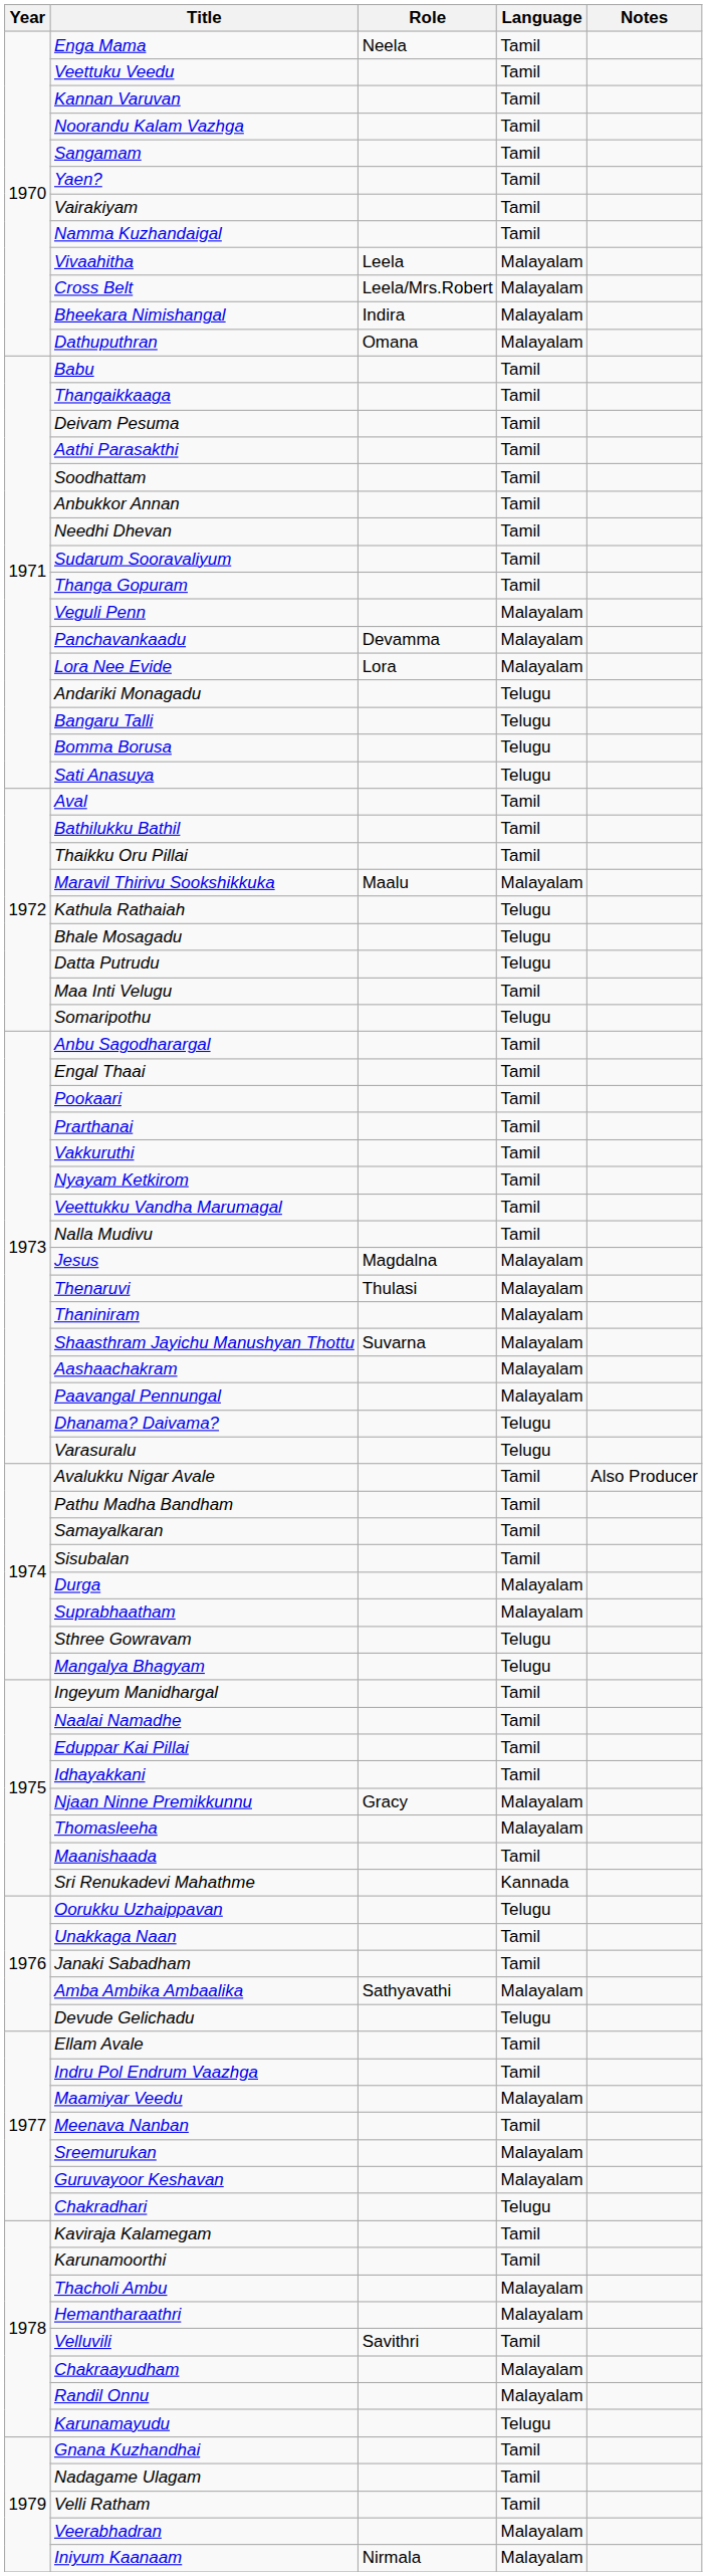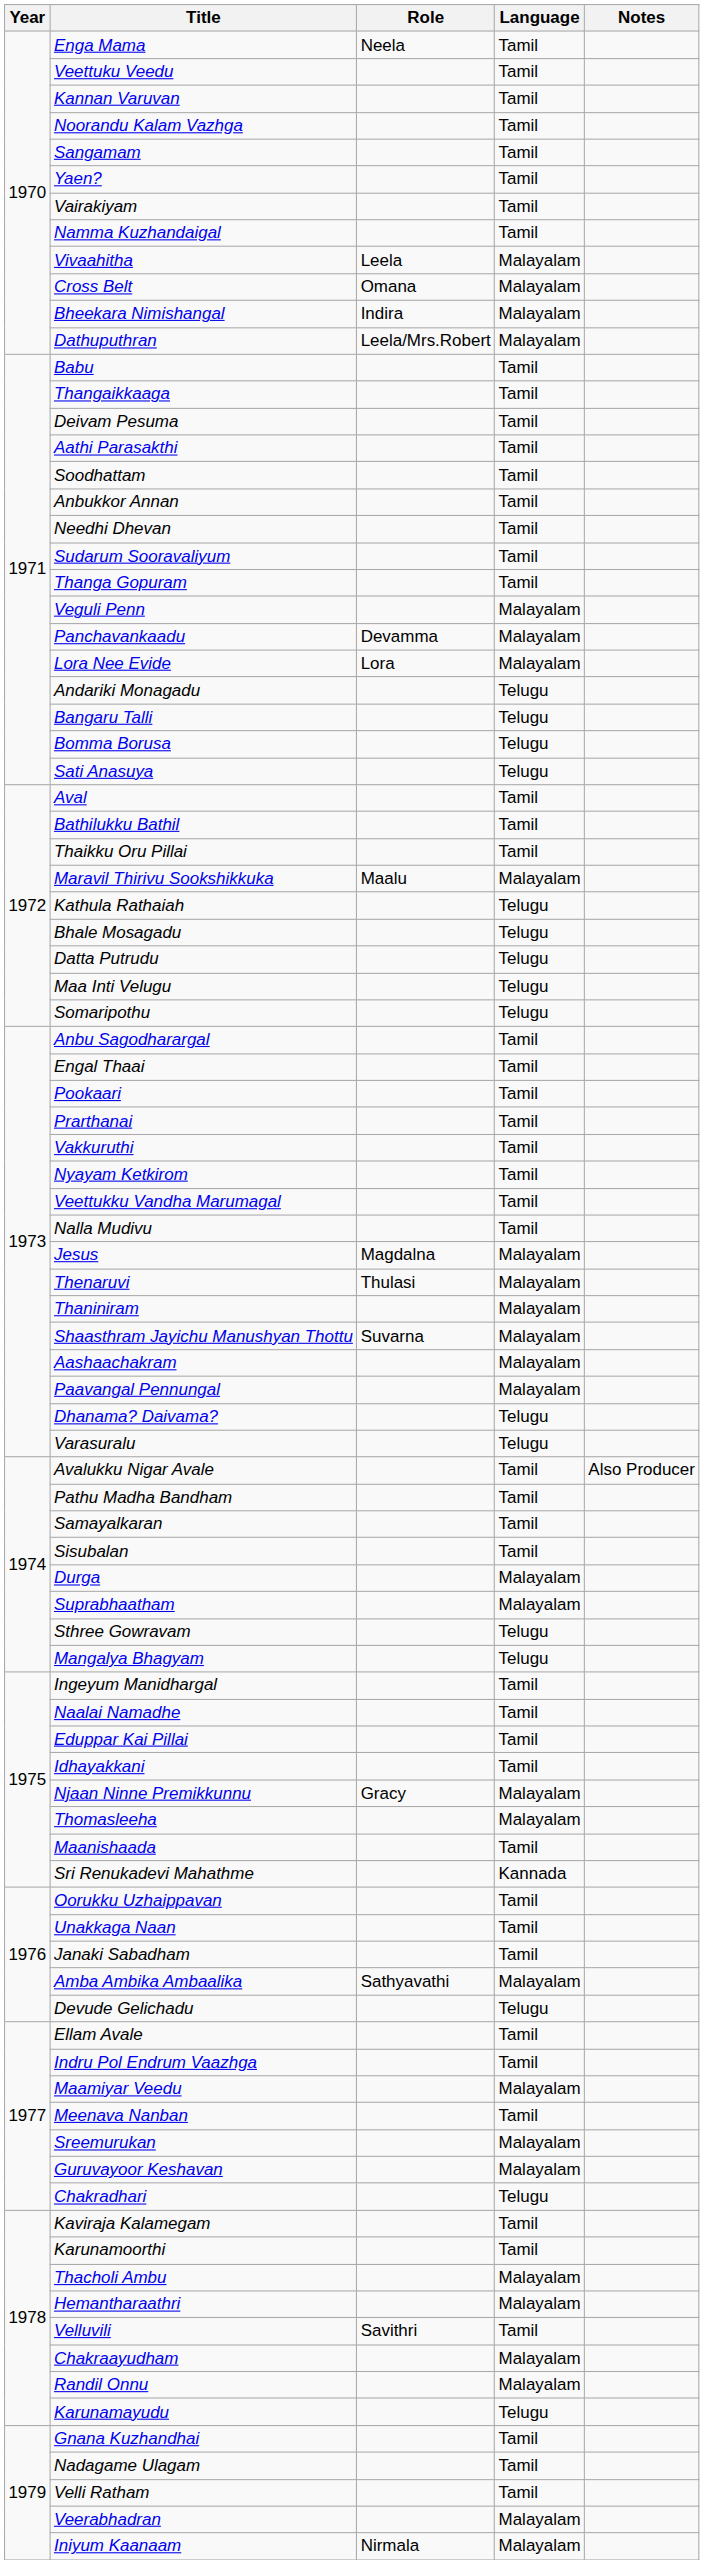 <table class="wikitable sortable">
 <tr>
 <th>Year</th>
 <th>Title</th>
 <th>Role</th>
 <th>Language</th>
 <th>Notes</th>
 </tr>
 <tr>
 <td rowspan="12">1970</td>
 <td><em><a href='#'>Enga Mama</a></em></td>
 <td>Neela</td>
 <td>Tamil</td>
 <td></td>
 </tr>
 <tr>
 <td><em><a href='#'>Veettuku Veedu</a></em></td>
 <td></td>
 <td>Tamil</td>
 <td></td>
 </tr>
 <tr>
 <td><em><a href='#'>Kannan Varuvan</a></em></td>
 <td></td>
 <td>Tamil</td>
 <td></td>
 </tr>
 <tr>
 <td><em><a href='#'>Noorandu Kalam Vazhga</a></em></td>
 <td></td>
 <td>Tamil</td>
 <td></td>
 </tr>
 <tr>
 <td><em><a href='#'>Sangamam</a></em></td>
 <td></td>
 <td>Tamil</td>
 <td></td>
 </tr>
 <tr>
 <td><em><a href='#'>Yaen?</a></em></td>
 <td></td>
 <td>Tamil</td>
 <td></td>
 </tr>
 <tr>
 <td><em>Vairakiyam</em></td>
 <td></td>
 <td>Tamil</td>
 <td></td>
 </tr>
 <tr>
 <td><em><a href='#'>Namma Kuzhandaigal</a></em></td>
 <td></td>
 <td>Tamil</td>
 <td></td>
 </tr>
 <tr>
 <td><em><a href='#'>Vivaahitha</a></em></td>
 <td>Leela</td>
 <td>Malayalam</td>
 <td></td>
 </tr>
 <tr>
 <td><em><a href='#'>Cross Belt</a></em></td>
-<td>Leela/Mrs.Robert</td>
+<td>Omana</td>
 <td>Malayalam</td>
 <td></td>
 </tr>
 <tr>
 <td><em><a href='#'>Bheekara Nimishangal</a></em></td>
 <td>Indira</td>
 <td>Malayalam</td>
 <td></td>
 </tr>
 <tr>
 <td><em><a href='#'>Dathuputhran </a></em></td>
-<td>Omana</td>
+<td>Leela/Mrs.Robert</td>
 <td>Malayalam</td>
 <td></td>
 </tr>
 <tr>
 <td rowspan="16">1971</td>
 <td><em><a href='#'>Babu</a></em></td>
 <td></td>
 <td>Tamil</td>
 <td></td>
 </tr>
 <tr>
 <td><em><a href='#'>Thangaikkaaga</a></em></td>
 <td></td>
 <td>Tamil</td>
 <td></td>
 </tr>
 <tr>
 <td><em>Deivam Pesuma</em></td>
 <td></td>
 <td>Tamil</td>
 <td></td>
 </tr>
 <tr>
 <td><em><a href='#'>Aathi Parasakthi</a></em></td>
 <td></td>
 <td>Tamil</td>
 <td></td>
 </tr>
 <tr>
 <td><em>Soodhattam</em></td>
 <td></td>
 <td>Tamil</td>
 <td></td>
 </tr>
 <tr>
 <td><em>Anbukkor Annan</em></td>
 <td></td>
 <td>Tamil</td>
 <td></td>
 </tr>
 <tr>
 <td><em>Needhi Dhevan</em></td>
 <td></td>
 <td>Tamil</td>
 <td></td>
 </tr>
 <tr>
 <td><em><a href='#'>Sudarum Sooravaliyum</a></em></td>
 <td></td>
 <td>Tamil</td>
 <td></td>
 </tr>
 <tr>
 <td><em><a href='#'>Thanga Gopuram</a></em></td>
 <td></td>
 <td>Tamil</td>
 <td></td>
 </tr>
 <tr>
 <td><em><a href='#'>Veguli Penn</a></em></td>
 <td></td>
 <td>Malayalam</td>
 <td></td>
 </tr>
 <tr>
 <td><em><a href='#'>Panchavankaadu</a></em></td>
 <td>Devamma</td>
 <td>Malayalam</td>
 <td></td>
 </tr>
 <tr>
 <td><em><a href='#'>Lora Nee Evide</a></em></td>
 <td>Lora</td>
 <td>Malayalam</td>
 <td></td>
 </tr>
 <tr>
 <td><em>Andariki Monagadu</em></td>
 <td></td>
 <td>Telugu</td>
 <td></td>
 </tr>
 <tr>
 <td><em><a href='#'>Bangaru Talli</a></em></td>
 <td></td>
 <td>Telugu</td>
 <td></td>
 </tr>
 <tr>
 <td><em><a href='#'>Bomma Borusa</a></em></td>
 <td></td>
 <td>Telugu</td>
 <td></td>
 </tr>
 <tr>
 <td><em><a href='#'>Sati Anasuya</a></em></td>
 <td></td>
 <td>Telugu</td>
 <td></td>
 </tr>
 <tr>
 <td rowspan="9">1972</td>
 <td><em><a href='#'>Aval</a></em></td>
 <td></td>
 <td>Tamil</td>
 <td></td>
 </tr>
 <tr>
 <td><em><a href='#'>Bathilukku Bathil</a></em></td>
 <td></td>
 <td>Tamil</td>
 <td></td>
 </tr>
 <tr>
 <td><em>Thaikku Oru Pillai</em></td>
 <td></td>
 <td>Tamil</td>
 <td></td>
 </tr>
 <tr>
 <td><em><a href='#'>Maravil Thirivu Sookshikkuka</a></em></td>
 <td>Maalu</td>
 <td>Malayalam</td>
 <td></td>
 </tr>
 <tr>
 <td><em>Kathula Rathaiah</em></td>
 <td></td>
 <td>Telugu</td>
 <td></td>
 </tr>
 <tr>
 <td><em>Bhale Mosagadu</em></td>
 <td></td>
 <td>Telugu</td>
 <td></td>
 </tr>
 <tr>
 <td><em>Datta Putrudu</em></td>
 <td></td>
 <td>Telugu</td>
 <td></td>
 </tr>
 <tr>
 <td><em>Maa Inti Velugu</em></td>
 <td></td>
-<td>Tamil</td>
+<td>Telugu</td>
 <td></td>
 </tr>
 <tr>
 <td><em>Somaripothu</em></td>
 <td></td>
 <td>Telugu</td>
 <td></td>
 </tr>
 <tr>
 <td rowspan="16">1973</td>
 <td><em><a href='#'>Anbu Sagodharargal</a></em></td>
 <td></td>
 <td>Tamil</td>
 <td></td>
 </tr>
 <tr>
 <td><em>Engal Thaai</em></td>
 <td></td>
 <td>Tamil</td>
 <td></td>
 </tr>
 <tr>
 <td><em><a href='#'>Pookaari</a></em></td>
 <td></td>
 <td>Tamil</td>
 <td></td>
 </tr>
 <tr>
 <td><em><a href='#'>Prarthanai</a></em></td>
 <td></td>
 <td>Tamil</td>
 <td></td>
 </tr>
 <tr>
 <td><em><a href='#'>Vakkuruthi</a></em></td>
 <td></td>
 <td>Tamil</td>
 <td></td>
 </tr>
 <tr>
 <td><em><a href='#'>Nyayam Ketkirom</a></em></td>
 <td></td>
 <td>Tamil</td>
 <td></td>
 </tr>
 <tr>
 <td><em><a href='#'>Veettukku Vandha Marumagal</a></em></td>
 <td></td>
 <td>Tamil</td>
 <td></td>
 </tr>
 <tr>
 <td><em>Nalla Mudivu</em></td>
 <td></td>
 <td>Tamil</td>
 <td></td>
 </tr>
 <tr>
 <td><em><a href='#'>Jesus</a></em></td>
 <td>Magdalna</td>
 <td>Malayalam</td>
 <td></td>
 </tr>
 <tr>
 <td><em><a href='#'>Thenaruvi</a></em></td>
 <td>Thulasi</td>
 <td>Malayalam</td>
 <td></td>
 </tr>
 <tr>
 <td><em><a href='#'>Thaniniram</a></em></td>
 <td></td>
 <td>Malayalam</td>
 <td></td>
 </tr>
 <tr>
 <td><em><a href='#'>Shaasthram Jayichu Manushyan Thottu</a></em></td>
 <td>Suvarna</td>
 <td>Malayalam</td>
 <td></td>
 </tr>
 <tr>
 <td><em><a href='#'>Aashaachakram</a></em></td>
 <td></td>
 <td>Malayalam</td>
 <td></td>
 </tr>
 <tr>
 <td><em><a href='#'>Paavangal Pennungal</a></em></td>
 <td></td>
 <td>Malayalam</td>
 <td></td>
 </tr>
 <tr>
 <td><em><a href='#'>Dhanama? Daivama?</a></em></td>
 <td></td>
 <td>Telugu</td>
 <td></td>
 </tr>
 <tr>
 <td><em>Varasuralu</em></td>
 <td></td>
 <td>Telugu</td>
 <td></td>
 </tr>
 <tr>
 <td rowspan="8">1974</td>
 <td><em>Avalukku Nigar Avale</em></td>
 <td></td>
 <td>Tamil</td>
 <td>Also Producer</td>
 </tr>
 <tr>
 <td><em>Pathu Madha Bandham</em></td>
 <td></td>
 <td>Tamil</td>
 <td></td>
 </tr>
 <tr>
 <td><em>Samayalkaran</em></td>
 <td></td>
 <td>Tamil</td>
 <td></td>
 </tr>
 <tr>
 <td><em>Sisubalan</em></td>
 <td></td>
 <td>Tamil</td>
 <td></td>
 </tr>
 <tr>
 <td><em><a href='#'>Durga</a></em></td>
 <td></td>
 <td>Malayalam</td>
 <td></td>
 </tr>
 <tr>
 <td><em><a href='#'>Suprabhaatham</a></em></td>
 <td></td>
 <td>Malayalam</td>
 <td></td>
 </tr>
 <tr>
 <td><em>Sthree Gowravam</em></td>
 <td></td>
 <td>Telugu</td>
 <td></td>
 </tr>
 <tr>
 <td><em><a href='#'>Mangalya Bhagyam</a></em></td>
 <td></td>
 <td>Telugu</td>
 <td></td>
 </tr>
 <tr>
 <td rowspan="8">1975</td>
 <td><em>Ingeyum Manidhargal</em></td>
 <td></td>
 <td>Tamil</td>
 <td></td>
 </tr>
 <tr>
 <td><em><a href='#'>Naalai Namadhe</a></em></td>
 <td></td>
 <td>Tamil</td>
 <td></td>
 </tr>
 <tr>
 <td><em><a href='#'>Eduppar Kai Pillai</a></em></td>
 <td></td>
 <td>Tamil</td>
 <td></td>
 </tr>
 <tr>
 <td><em><a href='#'>Idhayakkani</a></em></td>
 <td></td>
 <td>Tamil</td>
 <td></td>
 </tr>
 <tr>
 <td><em><a href='#'>Njaan Ninne Premikkunnu</a></em></td>
 <td>Gracy</td>
 <td>Malayalam</td>
 <td></td>
 </tr>
 <tr>
 <td><em><a href='#'>Thomasleeha</a></em></td>
 <td></td>
 <td>Malayalam</td>
 <td></td>
 </tr>
 <tr>
 <td><em><a href='#'>Maanishaada</a></em></td>
 <td></td>
 <td>Tamil</td>
 <td></td>
 </tr>
 <tr>
 <td><em>Sri Renukadevi Mahathme</em></td>
 <td></td>
 <td>Kannada</td>
 <td></td>
 </tr>
 <tr>
 <td rowspan="5">1976</td>
 <td><em><a href='#'>Oorukku Uzhaippavan</a></em></td>
 <td></td>
-<td>Telugu</td>
+<td>Tamil</td>
 <td></td>
 </tr>
 <tr>
 <td><em><a href='#'>Unakkaga Naan</a></em></td>
 <td></td>
 <td>Tamil</td>
 <td></td>
 </tr>
 <tr>
 <td><em>Janaki Sabadham</em></td>
 <td></td>
 <td>Tamil</td>
 <td></td>
 </tr>
 <tr>
 <td><em><a href='#'>Amba Ambika Ambaalika</a></em></td>
 <td>Sathyavathi</td>
 <td>Malayalam</td>
 <td></td>
 </tr>
 <tr>
 <td><em>Devude Gelichadu</em></td>
 <td></td>
 <td>Telugu</td>
 <td></td>
 </tr>
 <tr>
 <td rowspan="7">1977</td>
 <td><em>Ellam Avale</em></td>
 <td></td>
 <td>Tamil</td>
 <td></td>
 </tr>
 <tr>
 <td><em><a href='#'>Indru Pol Endrum Vaazhga</a></em></td>
 <td></td>
 <td>Tamil</td>
 <td></td>
 </tr>
 <tr>
 <td><em><a href='#'>Maamiyar Veedu</a></em></td>
 <td></td>
 <td>Malayalam</td>
 <td></td>
 </tr>
 <tr>
 <td><em><a href='#'>Meenava Nanban</a></em></td>
 <td></td>
 <td>Tamil</td>
 <td></td>
 </tr>
 <tr>
 <td><em><a href='#'>Sreemurukan</a></em></td>
 <td></td>
 <td>Malayalam</td>
 <td></td>
 </tr>
 <tr>
 <td><em><a href='#'>Guruvayoor Keshavan</a></em></td>
 <td></td>
 <td>Malayalam</td>
 <td></td>
 </tr>
 <tr>
 <td><em><a href='#'>Chakradhari</a></em></td>
 <td></td>
 <td>Telugu</td>
 <td></td>
 </tr>
 <tr>
 <td rowspan="8">1978</td>
 <td><em>Kaviraja Kalamegam</em></td>
 <td></td>
 <td>Tamil</td>
 <td></td>
 </tr>
 <tr>
 <td><em>Karunamoorthi</em></td>
 <td></td>
 <td>Tamil</td>
 <td></td>
 </tr>
 <tr>
 <td><em><a href='#'>Thacholi Ambu</a></em></td>
 <td></td>
 <td>Malayalam</td>
 <td></td>
 </tr>
 <tr>
 <td><em><a href='#'>Hemantharaathri</a></em></td>
 <td></td>
 <td>Malayalam</td>
 <td></td>
 </tr>
 <tr>
 <td><em><a href='#'>Velluvili</a></em></td>
 <td>Savithri</td>
 <td>Tamil</td>
 <td></td>
 </tr>
 <tr>
 <td><em><a href='#'>Chakraayudham</a></em></td>
 <td></td>
 <td>Malayalam</td>
 <td></td>
 </tr>
 <tr>
 <td><em><a href='#'>Randil Onnu</a></em></td>
 <td></td>
 <td>Malayalam</td>
 <td></td>
 </tr>
 <tr>
 <td><em><a href='#'>Karunamayudu</a></em></td>
 <td></td>
 <td>Telugu</td>
 <td></td>
 </tr>
 <tr>
 <td rowspan="5">1979</td>
 <td><em><a href='#'>Gnana Kuzhandhai</a></em></td>
 <td></td>
 <td>Tamil</td>
 <td></td>
 </tr>
 <tr>
 <td><em>Nadagame Ulagam</em></td>
 <td></td>
 <td>Tamil</td>
 <td></td>
 </tr>
 <tr>
 <td><em>Velli Ratham</em></td>
 <td></td>
 <td>Tamil</td>
 <td></td>
 </tr>
 <tr>
 <td><em><a href='#'>Veerabhadran</a></em></td>
 <td></td>
 <td>Malayalam</td>
 <td></td>
 </tr>
 <tr>
 <td><em><a href='#'>Iniyum Kaanaam</a></em></td>
 <td>Nirmala</td>
 <td>Malayalam</td>
 <td></td>
 </tr>
 <tr>
 </tr>
 </table>
